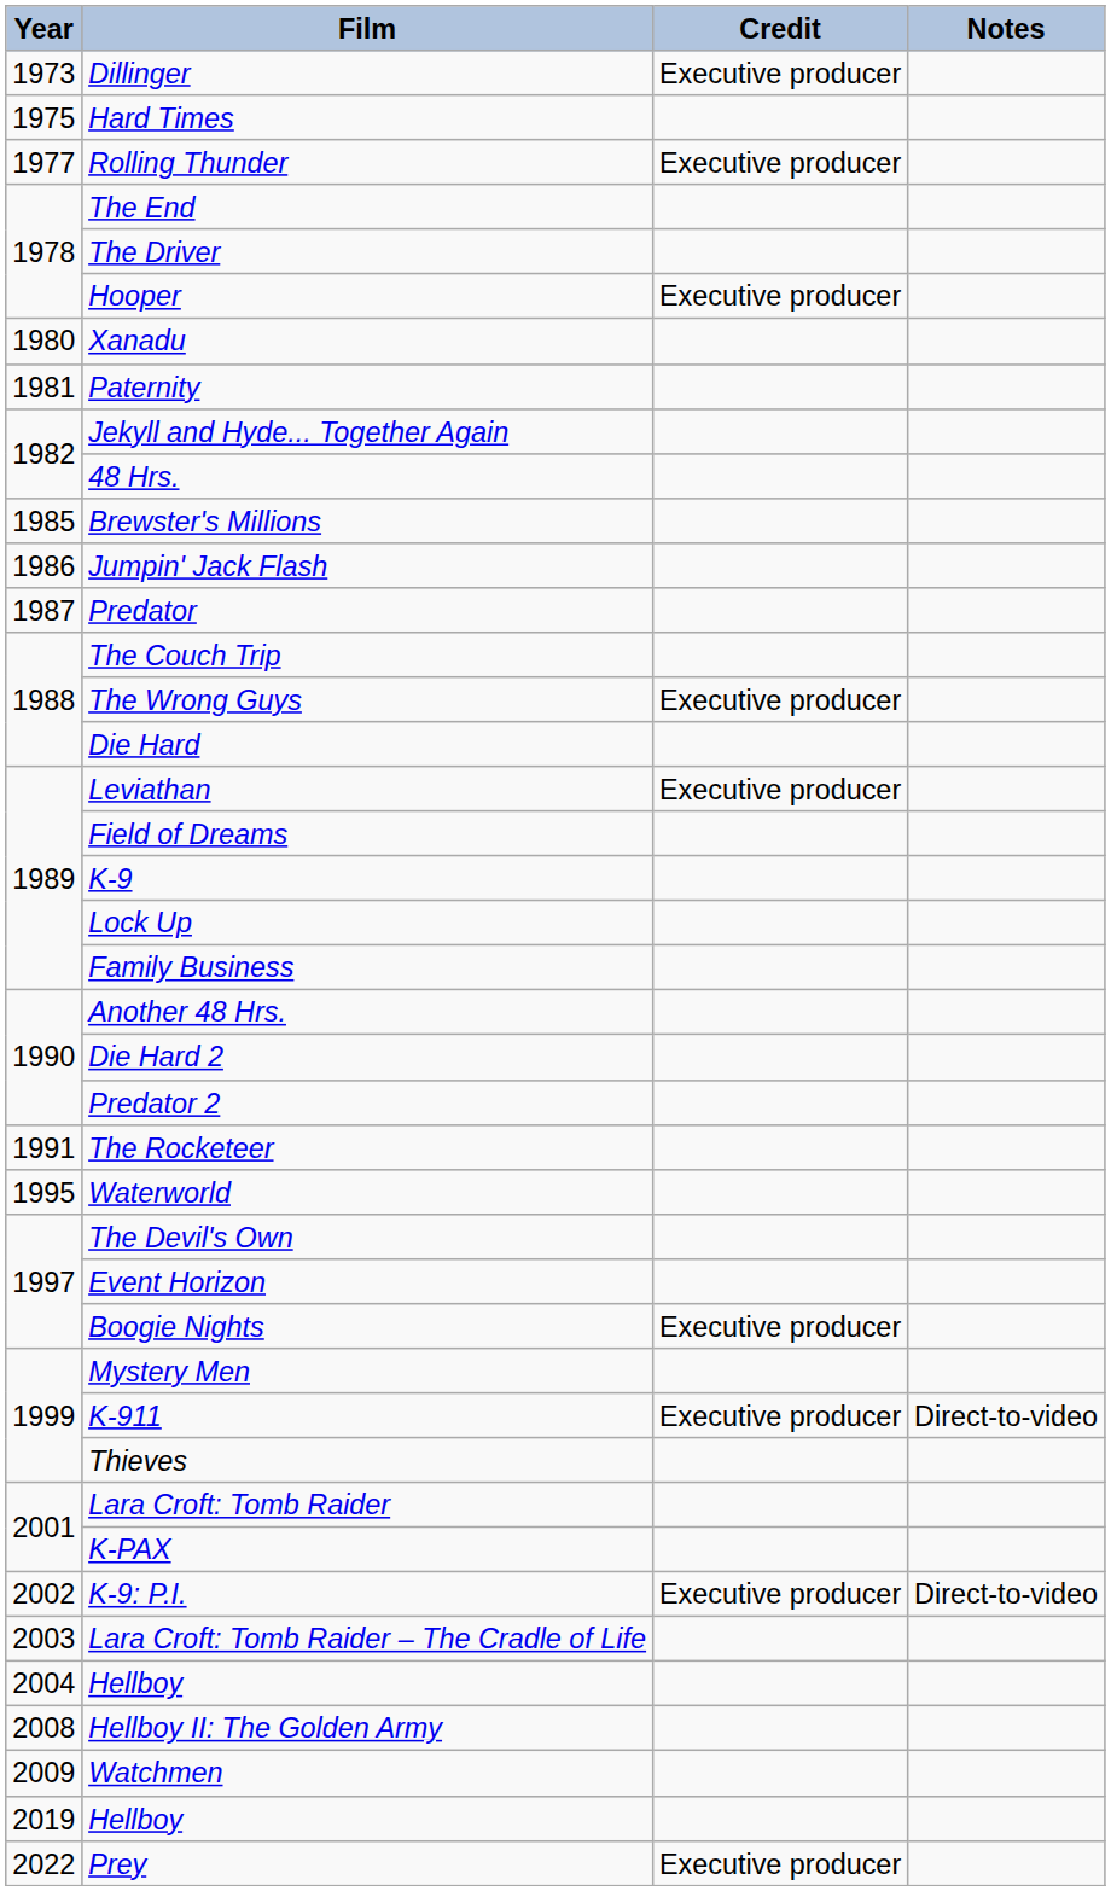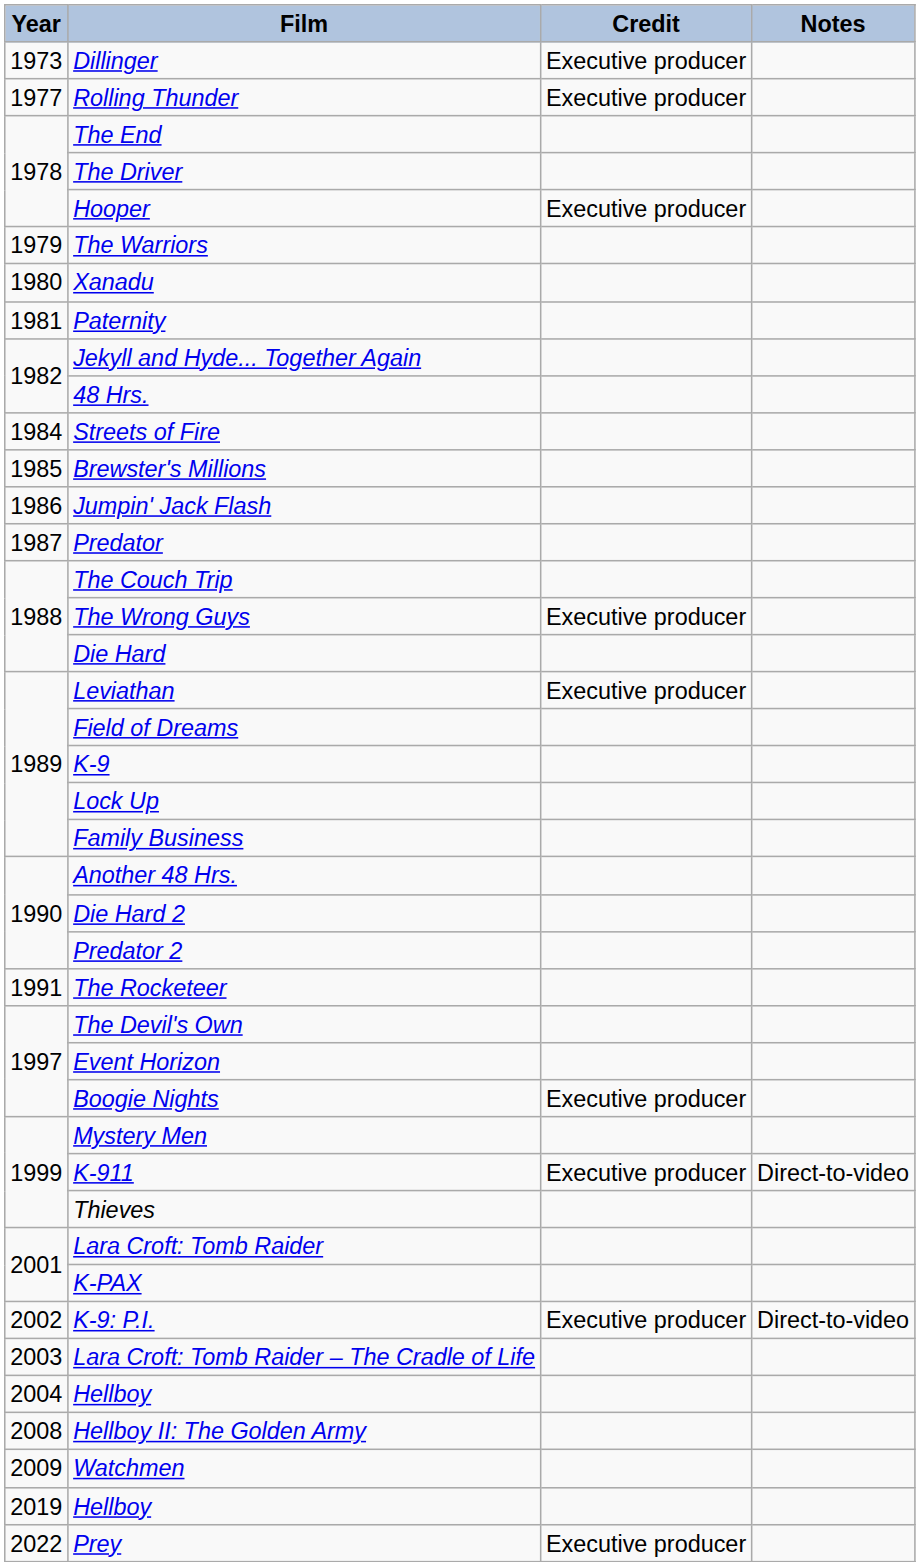 <table class="wikitable" style="font-size:95%;">
 <tr>
 <th style="background:#B0C4DE;">Year</th>
 <th style="background:#B0C4DE;">Film</th>
 <th style="background:#B0C4DE;">Credit</th>
 <th style="background:#B0C4DE;">Notes</th>
 </tr>
 <tr>
 <td>1973</td>
 <td><em><a href='#'>Dillinger</a></em></td>
 <td>Executive producer</td>
-<td></td>
-</tr>
-<tr>
-<td>1975</td>
-<td><em><a href='#'>Hard Times</a></em></td>
-<td></td>
 <td></td>
 </tr>
 <tr>
 <td>1977</td>
 <td><em><a href='#'>Rolling Thunder</a></em></td>
 <td>Executive producer</td>
 <td></td>
 </tr>
 <tr>
 <td rowspan=3>1978</td>
 <td><em><a href='#'>The End</a></em></td>
 <td></td>
 <td></td>
 </tr>
 <tr>
 <td><em><a href='#'>The Driver</a></em></td>
 <td></td>
 <td></td>
 </tr>
 <tr>
 <td><em><a href='#'>Hooper</a></em></td>
 <td>Executive producer</td>
 <td></td>
 </tr>
 <tr>
+<td>1979</td>
+<td><em><a href='#'>The Warriors</a></em></td>
+<td></td>
+<td></td>
+</tr>
+<tr>
 <td>1980</td>
 <td><em><a href='#'>Xanadu</a></em></td>
 <td></td>
 <td></td>
 </tr>
 <tr>
 <td>1981</td>
 <td><em><a href='#'>Paternity</a></em></td>
 <td></td>
 <td></td>
 </tr>
 <tr>
 <td rowspan=2>1982</td>
 <td><em><a href='#'>Jekyll and Hyde... Together Again</a></em></td>
 <td></td>
 <td></td>
 </tr>
 <tr>
 <td><em><a href='#'>48 Hrs.</a></em></td>
+<td></td>
+<td></td>
+</tr>
+<tr>
+<td>1984</td>
+<td><em><a href='#'>Streets of Fire</a></em></td>
 <td></td>
 <td></td>
 </tr>
 <tr>
 <td>1985</td>
 <td><em><a href='#'>Brewster's Millions</a></em></td>
 <td></td>
 <td></td>
 </tr>
 <tr>
 <td>1986</td>
 <td><em><a href='#'>Jumpin' Jack Flash</a></em></td>
 <td></td>
 <td></td>
 </tr>
 <tr>
 <td>1987</td>
 <td><em><a href='#'>Predator</a></em></td>
 <td></td>
 <td></td>
 </tr>
 <tr>
 <td rowspan=3>1988</td>
 <td><em><a href='#'>The Couch Trip</a></em></td>
 <td></td>
 <td></td>
 </tr>
 <tr>
 <td><em><a href='#'>The Wrong Guys</a></em></td>
 <td>Executive producer</td>
 <td></td>
 </tr>
 <tr>
 <td><em><a href='#'>Die Hard</a></em></td>
 <td></td>
 <td></td>
 </tr>
 <tr>
 <td rowspan=5>1989</td>
 <td><em><a href='#'>Leviathan</a></em></td>
 <td>Executive producer</td>
 <td></td>
 </tr>
 <tr>
 <td><em><a href='#'>Field of Dreams</a></em></td>
 <td></td>
 <td></td>
 </tr>
 <tr>
 <td><em><a href='#'>K-9</a></em></td>
 <td></td>
 <td></td>
 </tr>
 <tr>
 <td><em><a href='#'>Lock Up</a></em></td>
 <td></td>
 <td></td>
 </tr>
 <tr>
 <td><em><a href='#'>Family Business</a></em></td>
 <td></td>
 <td></td>
 </tr>
 <tr>
 <td rowspan=3>1990</td>
 <td><em><a href='#'>Another 48 Hrs.</a></em></td>
 <td></td>
 <td></td>
 </tr>
 <tr>
 <td><em><a href='#'>Die Hard 2</a></em></td>
 <td></td>
 <td></td>
 </tr>
 <tr>
 <td><em><a href='#'>Predator 2</a></em></td>
 <td></td>
 <td></td>
 </tr>
 <tr>
 <td>1991</td>
 <td><em><a href='#'>The Rocketeer</a></em></td>
-<td></td>
-<td></td>
-</tr>
-<tr>
-<td>1995</td>
-<td><em><a href='#'>Waterworld</a></em></td>
 <td></td>
 <td></td>
 </tr>
 <tr>
 <td rowspan=3>1997</td>
 <td><em><a href='#'>The Devil's Own</a></em></td>
 <td></td>
 <td></td>
 </tr>
 <tr>
 <td><em><a href='#'>Event Horizon</a></em></td>
 <td></td>
 <td></td>
 </tr>
 <tr>
 <td><em><a href='#'>Boogie Nights</a></em></td>
 <td>Executive producer</td>
 <td></td>
 </tr>
 <tr>
 <td rowspan=3>1999</td>
 <td><em><a href='#'>Mystery Men</a></em></td>
 <td></td>
 <td></td>
 </tr>
 <tr>
 <td><em><a href='#'>K-911</a></em></td>
 <td>Executive producer</td>
 <td>Direct-to-video</td>
 </tr>
 <tr>
 <td><em>Thieves</em></td>
 <td></td>
 <td></td>
 </tr>
 <tr>
 <td rowspan=2>2001</td>
 <td><em><a href='#'>Lara Croft: Tomb Raider</a></em></td>
 <td></td>
 <td></td>
 </tr>
 <tr>
 <td><em><a href='#'>K-PAX</a></em></td>
 <td></td>
 <td></td>
 </tr>
 <tr>
 <td>2002</td>
 <td><em><a href='#'>K-9: P.I.</a></em></td>
 <td>Executive producer</td>
 <td>Direct-to-video</td>
 </tr>
 <tr>
 <td>2003</td>
 <td><em><a href='#'>Lara Croft: Tomb Raider – The Cradle of Life</a></em></td>
 <td></td>
 <td></td>
 </tr>
 <tr>
 <td>2004</td>
 <td><em><a href='#'>Hellboy</a></em></td>
 <td></td>
 <td></td>
 </tr>
 <tr>
 <td>2008</td>
 <td><em><a href='#'>Hellboy II: The Golden Army</a></em></td>
 <td></td>
 <td></td>
 </tr>
 <tr>
 <td>2009</td>
 <td><em><a href='#'>Watchmen</a></em></td>
 <td></td>
 <td></td>
 </tr>
 <tr>
 <td>2019</td>
 <td><em><a href='#'>Hellboy</a></em></td>
 <td></td>
 <td></td>
 </tr>
 <tr>
 <td>2022</td>
 <td><em><a href='#'>Prey</a></em></td>
 <td>Executive producer</td>
 <td></td>
 </tr>
 <tr>
 </tr>
 </table>
